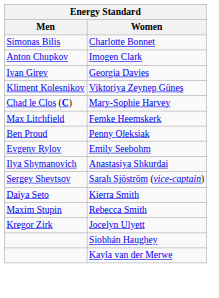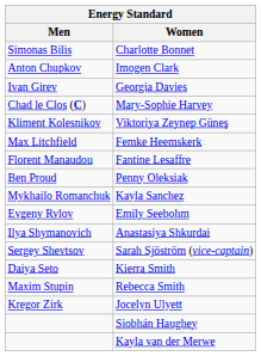 <table class="wikitable">
 <tr>
 <th colspan="2"> Energy Standard</th>
 </tr>
 <tr>
 <th>Men</th>
 <th>Women</th>
 </tr>
 <tr>
 <td> <a href='#'>Simonas Bilis</a></td>
 <td> <a href='#'>Charlotte Bonnet</a></td>
 </tr>
 <tr>
 <td> <a href='#'>Anton Chupkov</a></td>
 <td> <a href='#'>Imogen Clark</a></td>
 </tr>
 <tr>
 <td> <a href='#'>Ivan Girev</a></td>
 <td> <a href='#'>Georgia Davies</a></td>
 </tr>
 <tr>
+<td> <a href='#'>Chad le Clos</a> (<strong><a href='#'>C</a></strong>)</td>
+<td> <a href='#'>Mary-Sophie Harvey</a></td>
+</tr>
+<tr>
 <td> <a href='#'>Kliment Kolesnikov</a></td>
 <td> <a href='#'>Viktoriya Zeynep Güneş</a></td>
-</tr>
-<tr>
-<td> <a href='#'>Chad le Clos</a> (<strong><a href='#'>C</a></strong>)</td>
-<td> <a href='#'>Mary-Sophie Harvey</a></td>
 </tr>
 <tr>
 <td> <a href='#'>Max Litchfield</a></td>
 <td> <a href='#'>Femke Heemskerk</a></td>
 </tr>
 <tr>
+<td> <a href='#'>Florent Manaudou</a></td>
+<td> <a href='#'>Fantine Lesaffre</a></td>
+</tr>
+<tr>
 <td> <a href='#'>Ben Proud</a></td>
 <td> <a href='#'>Penny Oleksiak</a></td>
+</tr>
+<tr>
+<td> <a href='#'>Mykhailo Romanchuk</a></td>
+<td> <a href='#'>Kayla Sanchez</a></td>
 </tr>
 <tr>
 <td> <a href='#'>Evgeny Rylov</a></td>
 <td> <a href='#'>Emily Seebohm</a></td>
 </tr>
 <tr>
 <td> <a href='#'>Ilya Shymanovich</a></td>
 <td> <a href='#'>Anastasiya Shkurdai</a></td>
 </tr>
 <tr>
 <td> <a href='#'>Sergey Shevtsov</a></td>
 <td> <a href='#'>Sarah Sjöström</a> (<em><a href='#'>vice-captain</a></em>)</td>
 </tr>
 <tr>
 <td> <a href='#'>Daiya Seto</a></td>
 <td> <a href='#'>Kierra Smith</a></td>
 </tr>
 <tr>
 <td> <a href='#'>Maxim Stupin</a></td>
 <td> <a href='#'>Rebecca Smith</a></td>
 </tr>
 <tr>
 <td> <a href='#'>Kregor Zirk</a></td>
 <td> <a href='#'>Jocelyn Ulyett</a></td>
 </tr>
 <tr>
 <td></td>
 <td> <a href='#'>Siobhán Haughey</a></td>
 </tr>
 <tr>
 <td></td>
 <td> <a href='#'>Kayla van der Merwe</a></td>
 </tr>
 </table>
